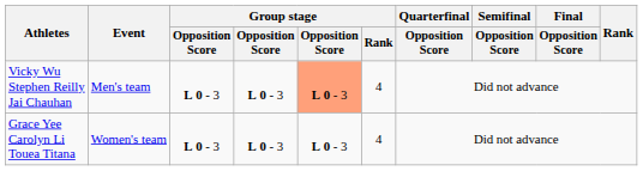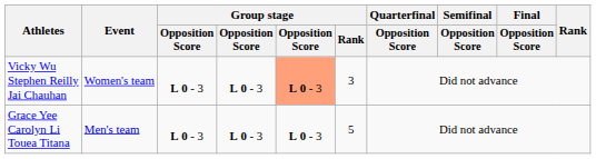 <table class="wikitable" style="font-size:90%;text-align:center">
 <tr>
 <th rowspan=2>Athletes</th>
 <th rowspan=2>Event</th>
 <th colspan=4>Group stage</th>
 <th>Quarterfinal</th>
 <th>Semifinal</th>
 <th>Final</th>
 <th rowspan=2>Rank</th>
 </tr>
 <tr style="font-size:95%">
 <th>Opposition<br>Score</th>
 <th>Opposition<br>Score</th>
 <th>Opposition<br>Score</th>
 <th>Rank</th>
 <th>Opposition<br>Score</th>
 <th>Opposition<br>Score</th>
 <th>Opposition<br>Score</th>
 </tr>
 <tr>
 <td align=left><a href='#'>Vicky Wu</a><br><a href='#'>Stephen Reilly</a><br><a href='#'>Jai Chauhan</a></td>
-<td align=left><a href='#'>Men's team</a></td>
+<td align=left><a href='#'>Women's team</a></td>
 <td><br><strong>L</strong> <strong>0</strong> - 3</td>
 <td><br><strong>L</strong> <strong>0</strong> - 3</td>
 <td style="background: lightsalmon;"><br><strong>L</strong> <strong>0</strong> - 3</td>
-<td>4</td>
+<td>3</td>
 <td colspan=4>Did not advance</td>
 </tr>
 <tr>
 <td align=left><a href='#'>Grace Yee</a><br><a href='#'>Carolyn Li</a><br><a href='#'>Touea Titana</a></td>
-<td align=left><a href='#'>Women's team</a></td>
+<td align=left><a href='#'>Men's team</a></td>
 <td><br><strong>L</strong> <strong>0</strong> - 3</td>
 <td><br><strong>L</strong> <strong>0</strong> - 3</td>
 <td><br><strong>L</strong> <strong>0</strong> - 3</td>
-<td>4</td>
+<td>5</td>
 <td colspan=4>Did not advance</td>
 </tr>
 </table>
